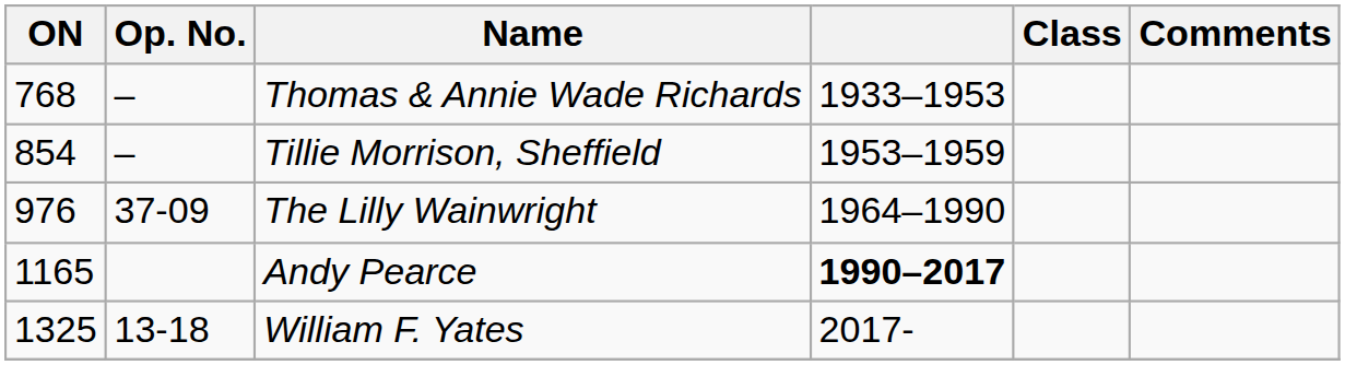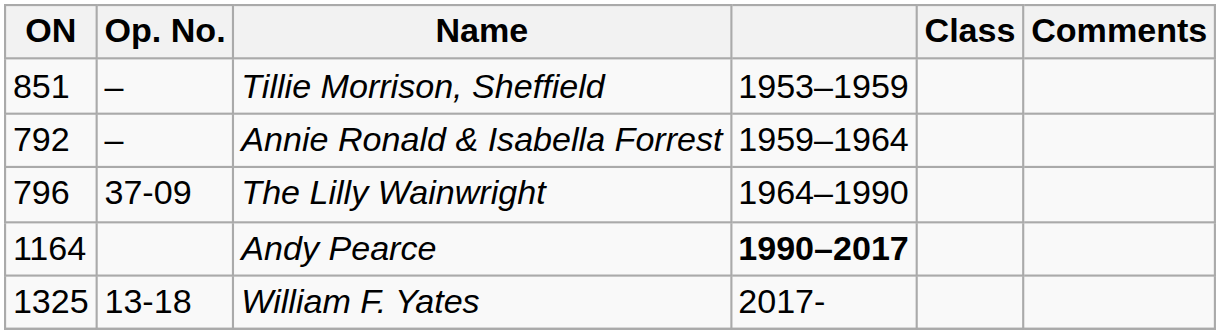 <table class="wikitable">
 <tr>
 <th>ON</th>
 <th>Op. No.</th>
 <th>Name</th>
 <th></th>
 <th>Class</th>
 <th>Comments</th>
 </tr>
 <tr>
-<td>768</td>
-<td>–</td>
-<td><em>Thomas & Annie Wade Richards</em></td>
-<td>1933–1953</td>
-<td></td>
-<td></td>
-</tr>
-<tr>
-<td>854</td>
+<td>851</td>
 <td>–</td>
 <td><em>Tillie Morrison, Sheffield</em></td>
 <td>1953–1959</td>
 <td></td>
 <td></td>
 </tr>
 <tr>
-<td>976</td>
+<td>792</td>
+<td>–</td>
+<td><em>Annie Ronald & Isabella Forrest</em></td>
+<td>1959–1964</td>
+<td></td>
+<td></td>
+</tr>
+<tr>
+<td>796</td>
 <td>37-09</td>
 <td><em>The Lilly Wainwright</em></td>
 <td>1964–1990</td>
 <td></td>
 <td></td>
 </tr>
 <tr>
-<td>1165</td>
+<td>1164</td>
 <td></td>
 <td><em>Andy Pearce</em></td>
 <td><strong>1990–2017</strong></td>
 <td></td>
 <td></td>
 </tr>
 <tr>
 <td>1325</td>
 <td>13-18</td>
 <td><em>William F. Yates</em></td>
 <td>2017-</td>
 <td></td>
 <td></td>
 </tr>
 <tr>
 </tr>
 </table>
